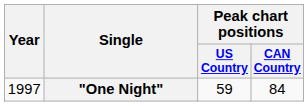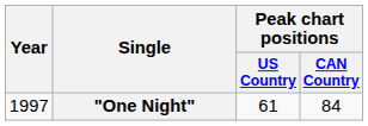 <table class="wikitable plainrowheaders" style="text-align:center;">
 <tr>
 <th rowspan="2">Year</th>
 <th rowspan="2" style="width:10em;">Single</th>
 <th colspan="2">Peak chart<br>positions</th>
 </tr>
 <tr style="font-size:smaller;">
 <th width="45"><a href='#'>US Country</a></th>
 <th width="45"><a href='#'>CAN Country</a></th>
 </tr>
 <tr>
 <td>1997</td>
 <th scope="row">"One Night"</th>
-<td>59</td>
+<td>61</td>
 <td>84</td>
 </tr>
 </table>
